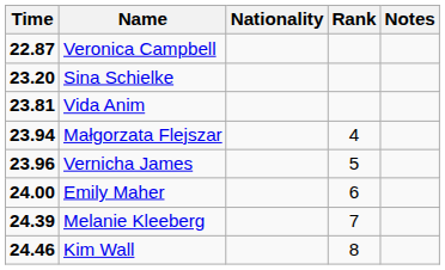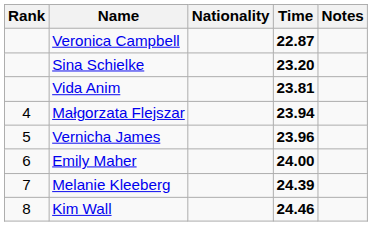 <table class="wikitable sortable" style="text-align:center">
 <tr>
-<th>Time</th>
+<th>Rank</th>
 <th>Name</th>
 <th>Nationality</th>
-<th>Rank</th>
+<th>Time</th>
 <th>Notes</th>
 </tr>
 <tr>
-<td><strong>22.87</strong></td>
+<td></td>
 <td align=left><a href='#'>Veronica Campbell</a></td>
 <td align=left></td>
-<td></td>
+<td><strong>22.87</strong></td>
 <td></td>
 </tr>
 <tr>
-<td><strong>23.20</strong></td>
+<td></td>
 <td align=left><a href='#'>Sina Schielke</a></td>
 <td align=left></td>
-<td></td>
+<td><strong>23.20</strong></td>
 <td></td>
 </tr>
 <tr>
-<td><strong>23.81</strong></td>
+<td></td>
 <td align=left><a href='#'>Vida Anim</a></td>
 <td align=left></td>
-<td></td>
+<td><strong>23.81</strong></td>
 <td></td>
 </tr>
 <tr>
-<td><strong>23.94</strong></td>
+<td>4</td>
 <td align=left><a href='#'>Małgorzata Flejszar</a></td>
 <td align=left></td>
-<td>4</td>
+<td><strong>23.94</strong></td>
 <td></td>
 </tr>
 <tr>
-<td><strong>23.96</strong></td>
+<td>5</td>
 <td align=left><a href='#'>Vernicha James</a></td>
 <td align=left></td>
-<td>5</td>
+<td><strong>23.96</strong></td>
 <td></td>
 </tr>
 <tr>
-<td><strong>24.00</strong></td>
+<td>6</td>
 <td align=left><a href='#'>Emily Maher</a></td>
 <td align=left></td>
-<td>6</td>
+<td><strong>24.00</strong></td>
 <td></td>
 </tr>
 <tr>
-<td><strong>24.39</strong></td>
+<td>7</td>
 <td align=left><a href='#'>Melanie Kleeberg</a></td>
 <td align=left></td>
-<td>7</td>
+<td><strong>24.39</strong></td>
 <td></td>
 </tr>
 <tr>
-<td><strong>24.46</strong></td>
+<td>8</td>
 <td align=left><a href='#'>Kim Wall</a></td>
 <td align=left></td>
-<td>8</td>
+<td><strong>24.46</strong></td>
 <td></td>
 </tr>
 </table>
